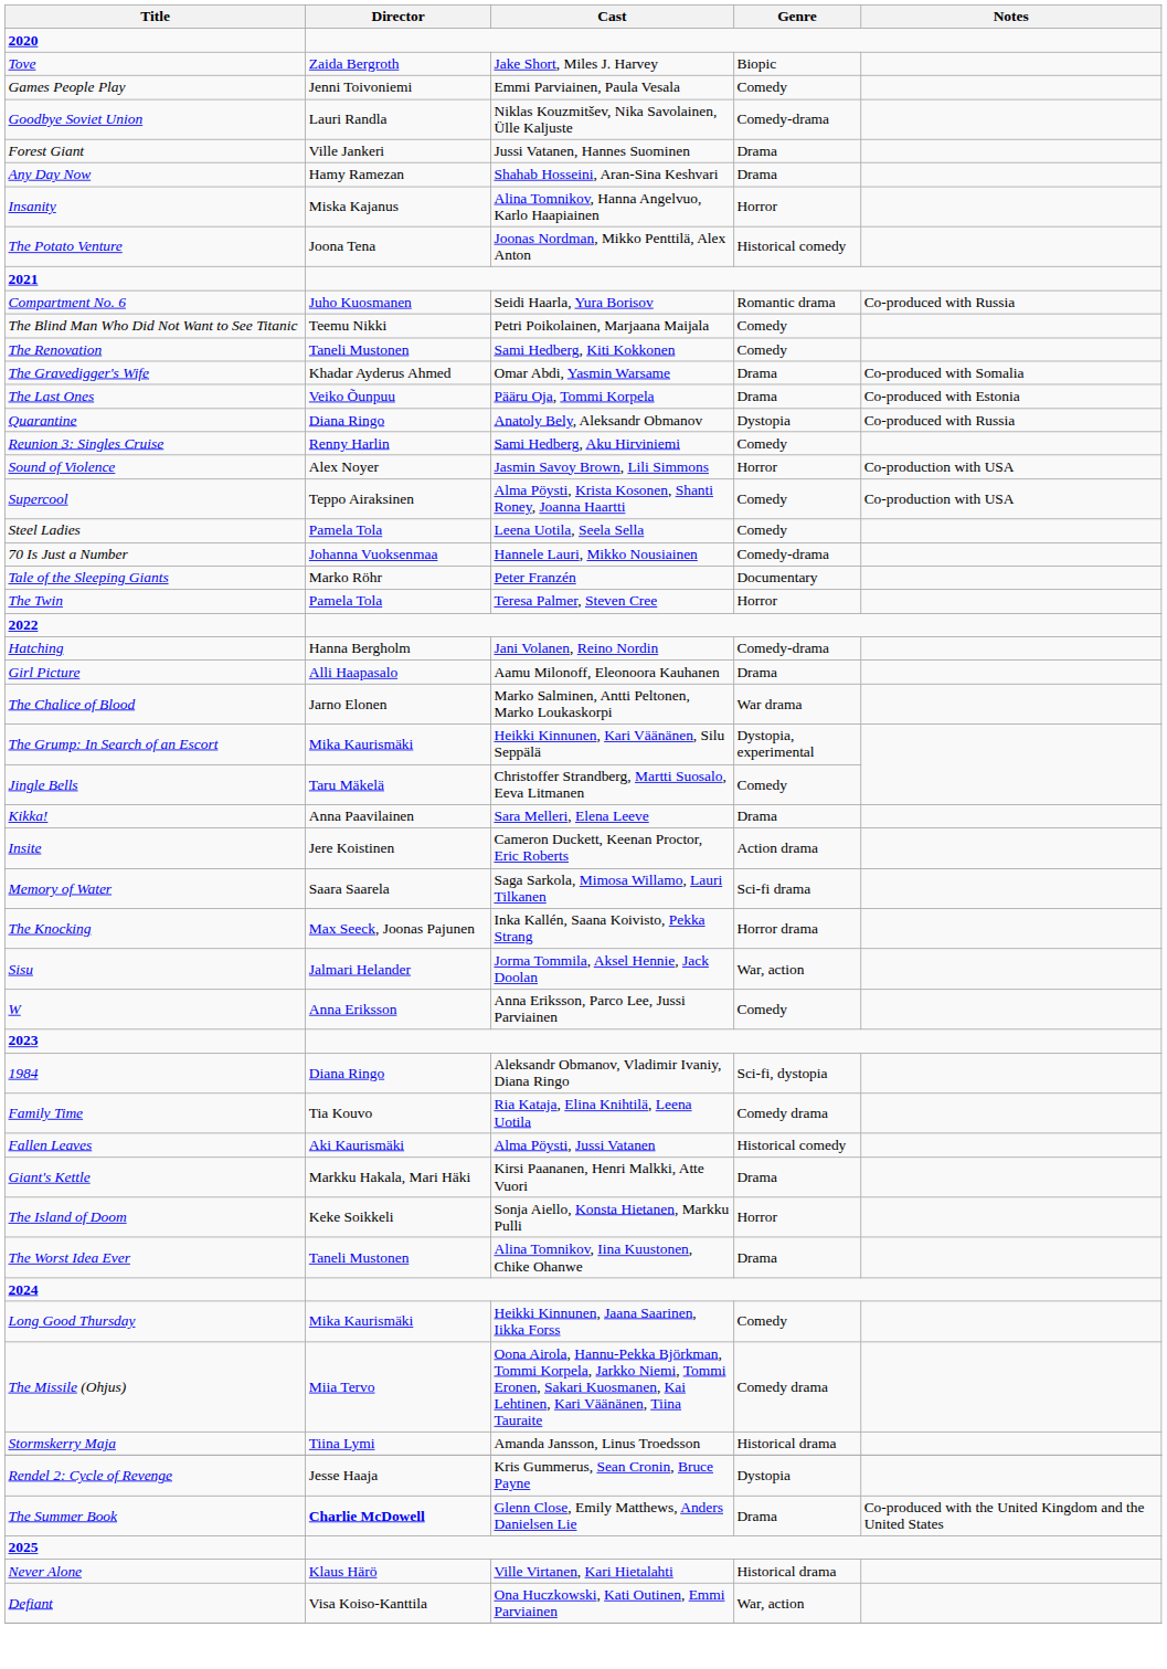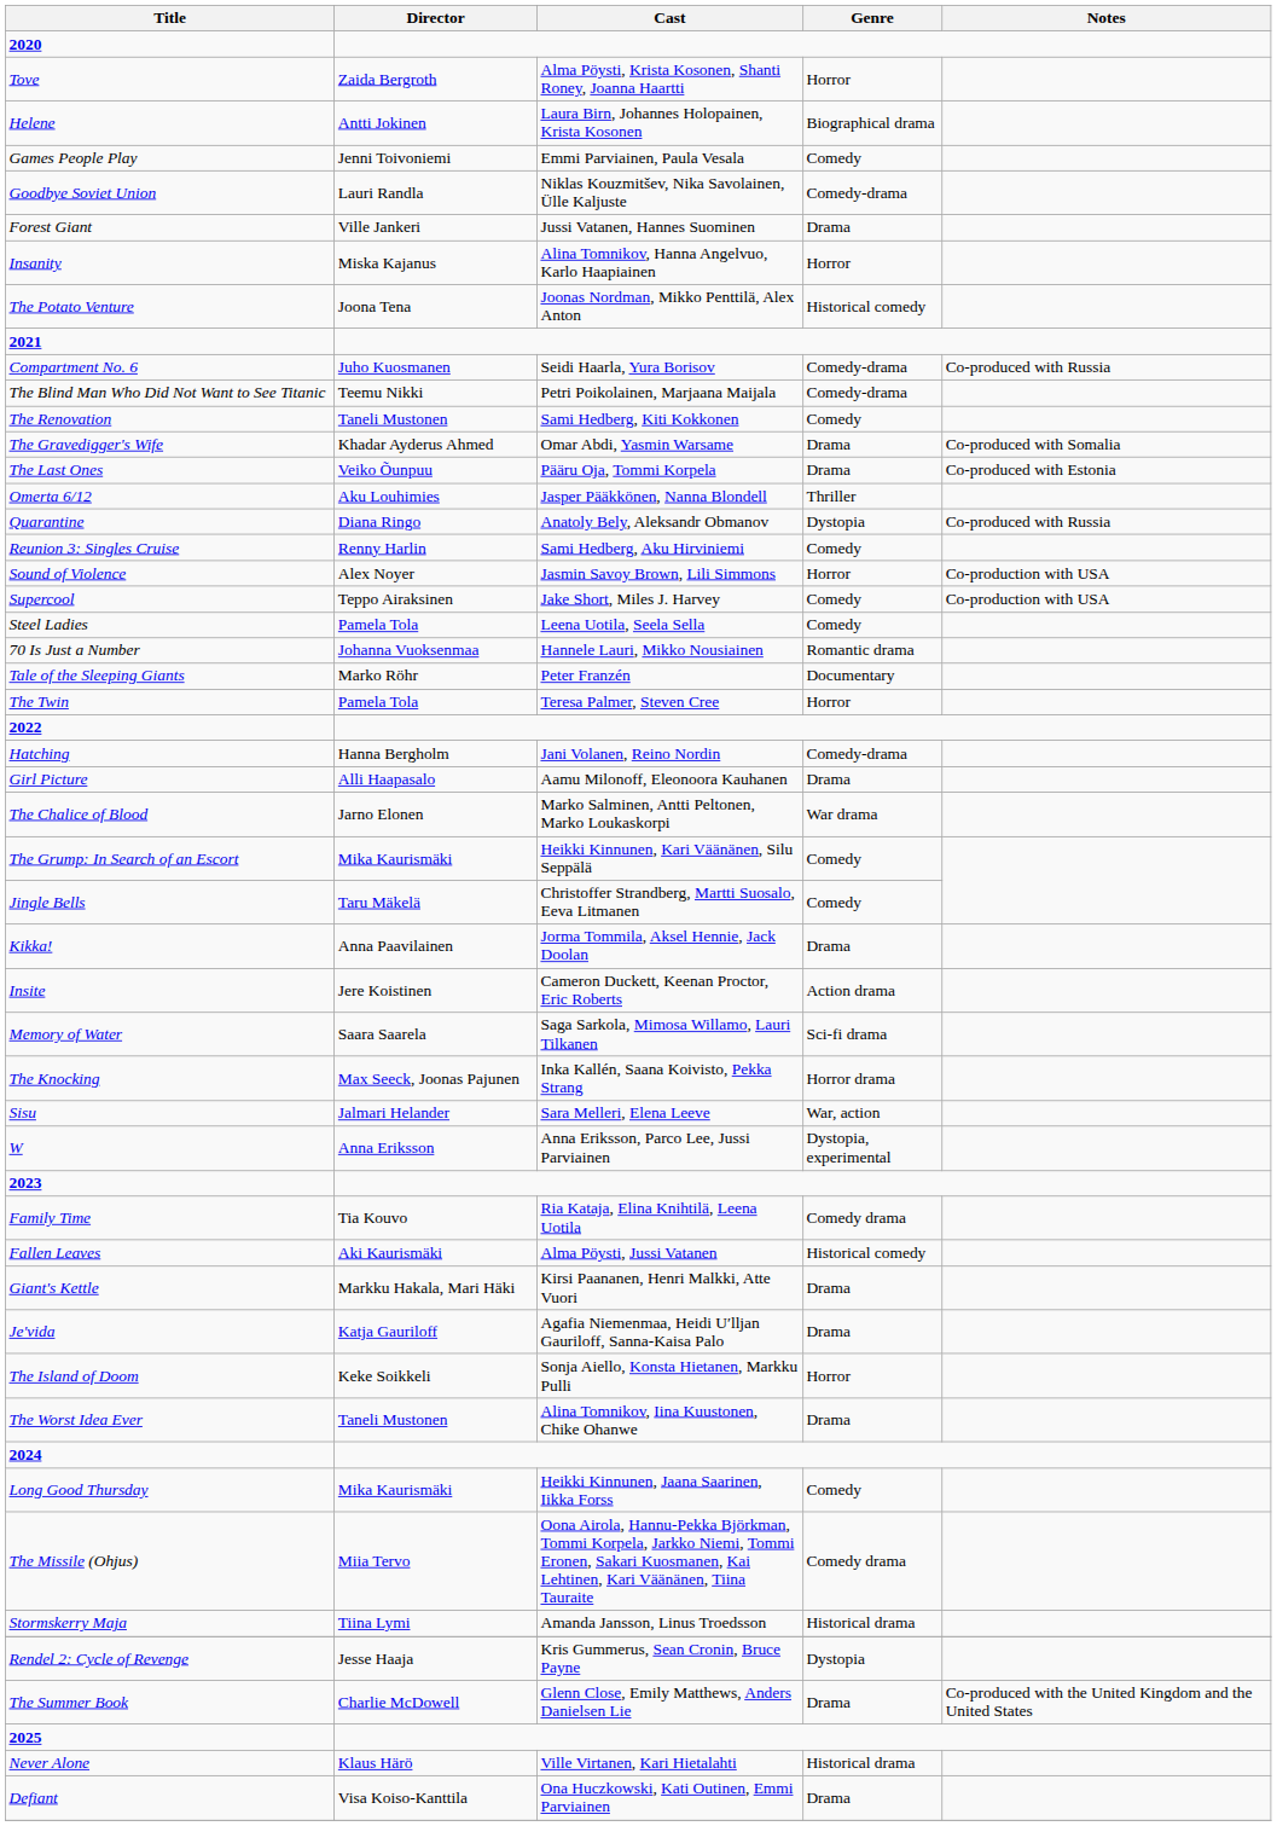 <table class="wikitable">
 <tr>
 <th width=26%>Title</th>
 <th width=16%>Director</th>
 <th width=21%>Cast</th>
 <th width=11%>Genre</th>
 <th width=26%>Notes</th>
 </tr>
 <tr>
 <td><strong><a href='#'>2020</a></strong></td>
 </tr>
 <tr>
 <td><em><a href='#'>Tove</a></em></td>
 <td><a href='#'>Zaida Bergroth</a></td>
-<td><a href='#'>Jake Short</a>, Miles J. Harvey</td>
-<td>Biopic</td>
+<td><a href='#'>Alma Pöysti</a>, <a href='#'>Krista Kosonen</a>,  <a href='#'>Shanti Roney</a>,  <a href='#'>Joanna Haartti</a></td>
+<td>Horror</td>
+<td></td>
+</tr>
+<tr>
+<td><em><a href='#'>Helene</a></em></td>
+<td><a href='#'>Antti Jokinen</a></td>
+<td><a href='#'>Laura Birn</a>, Johannes Holopainen, <a href='#'>Krista Kosonen</a></td>
+<td>Biographical drama</td>
 <td></td>
 </tr>
 <tr>
 <td><em>Games People Play</em></td>
 <td>Jenni Toivoniemi</td>
 <td>Emmi Parviainen, Paula Vesala</td>
 <td>Comedy</td>
 <td></td>
 </tr>
 <tr>
 <td><em><a href='#'>Goodbye Soviet Union</a></em></td>
 <td>Lauri Randla</td>
 <td>Niklas Kouzmitšev, Nika Savolainen, Ülle Kaljuste</td>
 <td>Comedy-drama</td>
 </tr>
 <tr>
 <td><em>Forest Giant</em></td>
 <td>Ville Jankeri</td>
 <td>Jussi Vatanen, Hannes Suominen</td>
-<td>Drama</td>
-<td></td>
-</tr>
-<tr>
-<td><em><a href='#'>Any Day Now</a></em></td>
-<td>Hamy Ramezan</td>
-<td><a href='#'>Shahab Hosseini</a>, Aran-Sina Keshvari</td>
 <td>Drama</td>
 <td></td>
 </tr>
 <tr>
 <td><em><a href='#'>Insanity</a></em></td>
 <td>Miska Kajanus</td>
 <td><a href='#'>Alina Tomnikov</a>, Hanna Angelvuo, Karlo Haapiainen</td>
 <td>Horror</td>
 <td></td>
 </tr>
 <tr>
 <td><em><a href='#'>The Potato Venture</a></em></td>
 <td>Joona Tena</td>
 <td><a href='#'>Joonas Nordman</a>, Mikko Penttilä, Alex Anton</td>
 <td>Historical comedy</td>
 <td></td>
 </tr>
 <tr>
 <td><strong><a href='#'>2021</a></strong></td>
 </tr>
 <tr>
 <td><em><a href='#'>Compartment No. 6</a></em></td>
 <td><a href='#'>Juho Kuosmanen</a></td>
 <td>Seidi Haarla, <a href='#'>Yura Borisov</a></td>
-<td>Romantic drama</td>
+<td>Comedy-drama</td>
 <td>Co-produced with Russia</td>
 </tr>
 <tr>
 <td><em>The Blind Man Who Did Not Want to See Titanic</em></td>
 <td>Teemu Nikki</td>
 <td>Petri Poikolainen, Marjaana Maijala</td>
-<td>Comedy</td>
+<td>Comedy-drama</td>
 <td></td>
 </tr>
 <tr>
 <td><em><a href='#'>The Renovation</a></em></td>
 <td><a href='#'>Taneli Mustonen</a></td>
 <td><a href='#'>Sami Hedberg</a>, <a href='#'>Kiti Kokkonen</a></td>
 <td>Comedy</td>
 <td></td>
 </tr>
 <tr>
 <td><em><a href='#'>The Gravedigger's Wife</a></em></td>
 <td>Khadar Ayderus Ahmed</td>
 <td>Omar Abdi, <a href='#'>Yasmin Warsame</a></td>
 <td>Drama</td>
 <td>Co-produced with Somalia</td>
 </tr>
 <tr>
 <td><em><a href='#'>The Last Ones</a></em></td>
 <td><a href='#'>Veiko Õunpuu</a></td>
 <td><a href='#'>Pääru Oja</a>, <a href='#'>Tommi Korpela</a></td>
 <td>Drama</td>
 <td>Co-produced with Estonia</td>
+</tr>
+<tr>
+<td><em><a href='#'>Omerta 6/12</a></em></td>
+<td><a href='#'>Aku Louhimies</a></td>
+<td><a href='#'>Jasper Pääkkönen</a>, <a href='#'>Nanna Blondell</a></td>
+<td>Thriller</td>
+<td></td>
 </tr>
 <tr>
 <td><em><a href='#'>Quarantine</a></em></td>
 <td><a href='#'>Diana Ringo</a></td>
 <td><a href='#'>Anatoly Bely</a>, Aleksandr Obmanov</td>
 <td>Dystopia</td>
 <td>Co-produced with Russia</td>
 </tr>
 <tr>
 <td><em><a href='#'>Reunion 3: Singles Cruise</a></em></td>
 <td><a href='#'>Renny Harlin</a></td>
 <td><a href='#'>Sami Hedberg</a>, <a href='#'>Aku Hirviniemi</a></td>
 <td>Comedy</td>
 <td></td>
 </tr>
 <tr>
 <td><em><a href='#'>Sound of Violence</a></em></td>
 <td>Alex Noyer</td>
 <td><a href='#'>Jasmin Savoy Brown</a>, <a href='#'>Lili Simmons</a></td>
 <td>Horror</td>
 <td>Co-production with USA</td>
 </tr>
 <tr>
 <td><em><a href='#'>Supercool</a></em></td>
 <td>Teppo Airaksinen</td>
-<td><a href='#'>Alma Pöysti</a>, <a href='#'>Krista Kosonen</a>,  <a href='#'>Shanti Roney</a>,  <a href='#'>Joanna Haartti</a></td>
+<td><a href='#'>Jake Short</a>, Miles J. Harvey</td>
 <td>Comedy</td>
 <td>Co-production with USA</td>
 </tr>
 <tr>
 <td><em>Steel Ladies</em></td>
 <td><a href='#'>Pamela Tola</a></td>
 <td><a href='#'>Leena Uotila</a>, <a href='#'>Seela Sella</a></td>
 <td>Comedy</td>
 <td></td>
 </tr>
 <tr>
 <td><em>70 Is Just a Number</em></td>
 <td><a href='#'>Johanna Vuoksenmaa</a></td>
 <td><a href='#'>Hannele Lauri</a>, <a href='#'>Mikko Nousiainen</a></td>
-<td>Comedy-drama</td>
+<td>Romantic drama</td>
 <td></td>
 </tr>
 <tr>
 <td><em><a href='#'>Tale of the Sleeping Giants</a></em></td>
 <td>Marko Röhr</td>
 <td><a href='#'>Peter Franzén</a></td>
 <td>Documentary</td>
 <td></td>
 </tr>
 <tr>
 <td><em><a href='#'>The Twin</a></em></td>
 <td><a href='#'>Pamela Tola</a></td>
 <td><a href='#'>Teresa Palmer</a>, <a href='#'>Steven Cree</a></td>
 <td>Horror</td>
 <td></td>
 </tr>
 <tr>
 <td><strong><a href='#'>2022</a></strong></td>
 </tr>
 <tr>
 <td><em><a href='#'>Hatching</a></em></td>
 <td>Hanna Bergholm</td>
 <td><a href='#'>Jani Volanen</a>, <a href='#'>Reino Nordin</a></td>
 <td>Comedy-drama</td>
 <td></td>
 </tr>
 <tr>
 <td><em><a href='#'>Girl Picture</a></em></td>
 <td><a href='#'>Alli Haapasalo</a></td>
 <td>Aamu Milonoff, Eleonoora Kauhanen</td>
 <td>Drama</td>
 <td></td>
 </tr>
 <tr>
 <td><em><a href='#'>The Chalice of Blood</a></em></td>
 <td>Jarno Elonen</td>
 <td>Marko Salminen, Antti Peltonen, Marko Loukaskorpi</td>
 <td>War drama</td>
 <td></td>
 </tr>
 <tr>
 <td><em><a href='#'>The Grump: In Search of an Escort</a></em></td>
 <td><a href='#'>Mika Kaurismäki</a></td>
 <td><a href='#'>Heikki Kinnunen</a>, <a href='#'>Kari Väänänen</a>, Silu Seppälä</td>
-<td>Dystopia, experimental</td>
+<td>Comedy</td>
 </tr>
 <tr>
 <td><em><a href='#'>Jingle Bells</a></em></td>
 <td><a href='#'>Taru Mäkelä</a></td>
 <td>Christoffer Strandberg, <a href='#'>Martti Suosalo</a>, Eeva Litmanen</td>
 <td>Comedy</td>
 </tr>
 <tr>
 <td><em><a href='#'>Kikka!</a></em></td>
 <td>Anna Paavilainen</td>
-<td><a href='#'>Sara Melleri</a>, <a href='#'>Elena Leeve</a></td>
+<td><a href='#'>Jorma Tommila</a>, <a href='#'>Aksel Hennie</a>, <a href='#'>Jack Doolan</a></td>
 <td>Drama</td>
 <td></td>
 </tr>
 <tr>
 <td><em><a href='#'>Insite</a></em></td>
 <td>Jere Koistinen</td>
 <td>Cameron Duckett, Keenan Proctor, <a href='#'>Eric Roberts</a></td>
 <td>Action drama</td>
 <td></td>
 </tr>
 <tr>
 <td><em><a href='#'>Memory of Water</a></em></td>
 <td>Saara Saarela</td>
 <td>Saga Sarkola, <a href='#'>Mimosa Willamo</a>, <a href='#'>Lauri Tilkanen</a></td>
 <td>Sci-fi drama</td>
 <td></td>
 </tr>
 <tr>
 <td><em><a href='#'>The Knocking</a></em></td>
 <td><a href='#'>Max Seeck</a>, Joonas Pajunen</td>
 <td>Inka Kallén, Saana Koivisto, <a href='#'>Pekka Strang</a></td>
 <td>Horror drama</td>
 <td></td>
 </tr>
 <tr>
 <td><em><a href='#'>Sisu</a></em></td>
 <td><a href='#'>Jalmari Helander</a></td>
-<td><a href='#'>Jorma Tommila</a>, <a href='#'>Aksel Hennie</a>, <a href='#'>Jack Doolan</a></td>
+<td><a href='#'>Sara Melleri</a>, <a href='#'>Elena Leeve</a></td>
 <td>War, action</td>
 <td></td>
 </tr>
 <tr>
 <td><em><a href='#'>W</a></em></td>
 <td><a href='#'>Anna Eriksson</a></td>
 <td>Anna Eriksson, Parco Lee, Jussi Parviainen</td>
-<td>Comedy</td>
+<td>Dystopia, experimental</td>
 <td></td>
 </tr>
 <tr>
 <td><strong><a href='#'>2023</a></strong></td>
-</tr>
-<tr>
-<td><em><a href='#'>1984</a></em></td>
-<td><a href='#'>Diana Ringo</a></td>
-<td>Aleksandr Obmanov, Vladimir Ivaniy, Diana Ringo</td>
-<td>Sci-fi, dystopia</td>
-<td></td>
 </tr>
 <tr>
 <td><em><a href='#'>Family Time</a></em></td>
 <td>Tia Kouvo</td>
 <td><a href='#'>Ria Kataja</a>, <a href='#'>Elina Knihtilä</a>, <a href='#'>Leena Uotila</a></td>
 <td>Comedy drama</td>
 <td></td>
 </tr>
 <tr>
 <td><em><a href='#'>Fallen Leaves</a></em></td>
 <td><a href='#'>Aki Kaurismäki</a></td>
 <td><a href='#'>Alma Pöysti</a>, <a href='#'>Jussi Vatanen</a></td>
 <td>Historical comedy</td>
 <td></td>
 </tr>
 <tr>
 <td><em><a href='#'>Giant's Kettle</a></em></td>
 <td>Markku Hakala, Mari Häki</td>
 <td>Kirsi Paananen, Henri Malkki, Atte Vuori</td>
+<td>Drama</td>
+<td></td>
+</tr>
+<tr>
+<td><em><a href='#'>Jeʹvida</a></em></td>
+<td><a href='#'>Katja Gauriloff</a></td>
+<td>Agafia Niemenmaa, Heidi Uʹlljan Gauriloff, Sanna-Kaisa Palo</td>
 <td>Drama</td>
 <td></td>
 </tr>
 <tr>
 <td><em><a href='#'>The Island of Doom</a></em></td>
 <td>Keke Soikkeli</td>
 <td>Sonja Aiello, <a href='#'>Konsta Hietanen</a>, Markku Pulli</td>
 <td>Horror</td>
 <td></td>
 </tr>
 <tr>
 <td><em><a href='#'>The Worst Idea Ever</a></em></td>
 <td><a href='#'>Taneli Mustonen</a></td>
 <td><a href='#'>Alina Tomnikov</a>, <a href='#'>Iina Kuustonen</a>, Chike Ohanwe</td>
 <td>Drama</td>
 <td></td>
 </tr>
 <tr>
 <td><strong><a href='#'>2024</a></strong></td>
 </tr>
 <tr>
 <td><em><a href='#'>Long Good Thursday</a></em></td>
 <td><a href='#'>Mika Kaurismäki</a></td>
 <td><a href='#'>Heikki Kinnunen</a>, <a href='#'>Jaana Saarinen</a>, <a href='#'>Iikka Forss</a></td>
 <td>Comedy</td>
 <td></td>
 </tr>
 <tr>
 <td><em><a href='#'>The Missile</a> (Ohjus)</em></td>
 <td><a href='#'>Miia Tervo</a></td>
 <td><a href='#'>Oona Airola</a>, <a href='#'>Hannu-Pekka Björkman</a>, <a href='#'>Tommi Korpela</a>, <a href='#'>Jarkko Niemi</a>, <a href='#'>Tommi Eronen</a>, <a href='#'>Sakari Kuosmanen</a>, <a href='#'>Kai Lehtinen</a>, <a href='#'>Kari Väänänen</a>, <a href='#'>Tiina Tauraite</a></td>
 <td>Comedy drama</td>
 <td></td>
 </tr>
 <tr>
 <td><em><a href='#'>Stormskerry Maja</a></em></td>
 <td><a href='#'>Tiina Lymi</a></td>
 <td>Amanda Jansson, Linus Troedsson</td>
 <td>Historical drama</td>
 <td></td>
 </tr>
 <tr>
 </tr>
 <tr>
 <td><em><a href='#'>Rendel 2: Cycle of Revenge</a></em></td>
 <td>Jesse Haaja</td>
 <td>Kris Gummerus, <a href='#'>Sean Cronin</a>, <a href='#'>Bruce Payne</a></td>
 <td>Dystopia</td>
 <td></td>
 </tr>
 <tr>
 <td><em><a href='#'>The Summer Book</a></em></td>
-<td><strong><a href='#'>Charlie McDowell</a></strong></td>
+<td><a href='#'>Charlie McDowell</a></td>
 <td><a href='#'>Glenn Close</a>, Emily Matthews, <a href='#'>Anders Danielsen Lie</a></td>
 <td>Drama</td>
 <td>Co-produced with the United Kingdom and the United States</td>
 </tr>
 <tr>
 <td><strong><a href='#'>2025</a></strong></td>
 </tr>
 <tr>
 <td><em><a href='#'>Never Alone</a></em></td>
 <td><a href='#'>Klaus Härö</a></td>
 <td><a href='#'>Ville Virtanen</a>, <a href='#'>Kari Hietalahti</a></td>
 <td>Historical drama</td>
 <td></td>
 </tr>
 <tr>
 <td><em><a href='#'>Defiant</a></em></td>
 <td>Visa Koiso-Kanttila</td>
 <td><a href='#'>Ona Huczkowski</a>, <a href='#'>Kati Outinen</a>, <a href='#'>Emmi Parviainen</a></td>
-<td>War, action</td>
+<td>Drama</td>
 <td></td>
 </tr>
 <tr>
 </tr>
 </table>
